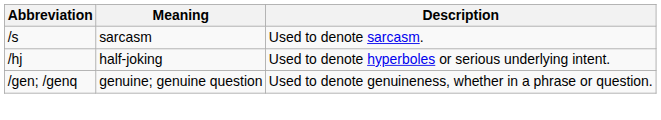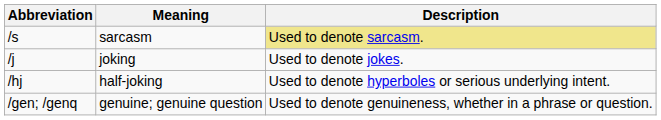 <table class="wikitable sortable">
 <tr>
 <th>Abbreviation</th>
 <th>Meaning</th>
 <th>Description</th>
 </tr>
 <tr>
 <td>/s</td>
 <td>sarcasm</td>
-<td>Used to denote <a href='#'>sarcasm</a>.</td>
+<td style="background: khaki;">Used to denote <a href='#'>sarcasm</a>.</td>
+</tr>
+<tr>
+<td>/j</td>
+<td>joking</td>
+<td>Used to denote <a href='#'>jokes</a>.</td>
 </tr>
 <tr>
 <td>/hj</td>
 <td>half-joking</td>
 <td>Used to denote <a href='#'>hyperboles</a> or serious underlying intent.</td>
 </tr>
 <tr>
 <td>/gen; /genq</td>
 <td>genuine; genuine question</td>
 <td>Used to denote genuineness, whether in a phrase or question.</td>
 </tr>
 </table>
